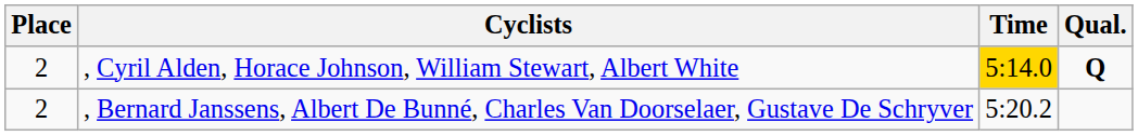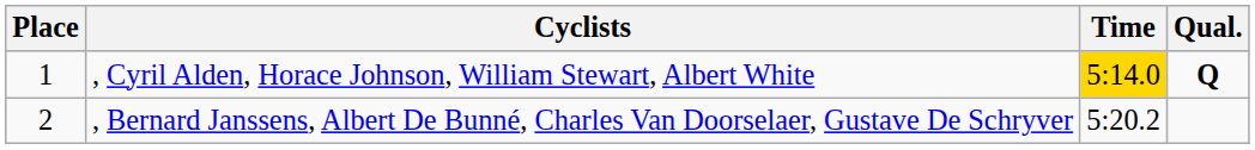 <table class=wikitable style="text-align:center">
 <tr>
 <th>Place</th>
 <th>Cyclists</th>
 <th>Time</th>
 <th>Qual.</th>
 </tr>
 <tr>
-<td>2</td>
+<td>1</td>
 <td align=left>, <a href='#'>Cyril Alden</a>, <a href='#'>Horace Johnson</a>, <a href='#'>William Stewart</a>, <a href='#'>Albert White</a></td>
 <td style="background: gold;">5:14.0</td>
 <td><strong>Q</strong></td>
 </tr>
 <tr>
 <td>2</td>
 <td align=left>, <a href='#'>Bernard Janssens</a>, <a href='#'>Albert De Bunné</a>, <a href='#'>Charles Van Doorselaer</a>, <a href='#'>Gustave De Schryver</a></td>
 <td>5:20.2</td>
 <td></td>
 </tr>
 </table>
